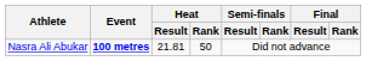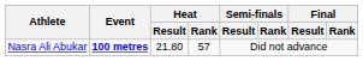 <table class="wikitable" style="font-size:90%; text-align:center">
 <tr>
 <th rowspan="2">Athlete</th>
 <th rowspan="2">Event</th>
 <th colspan="2">Heat</th>
 <th colspan="2">Semi-finals</th>
 <th colspan="2">Final</th>
 </tr>
 <tr>
 <th>Result</th>
 <th>Rank</th>
 <th>Result</th>
 <th>Rank</th>
 <th>Result</th>
 <th>Rank</th>
 </tr>
 <tr>
 <td align="left"><a href='#'>Nasra Ali Abukar</a></td>
 <td align="left"><strong><a href='#'>100 metres</a></strong></td>
-<td>21.81</td>
-<td>50</td>
+<td>21.80</td>
+<td>57</td>
 <td colspan="4">Did not advance</td>
 </tr>
 </table>
